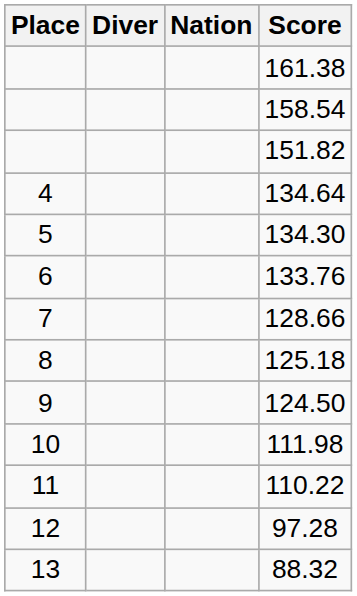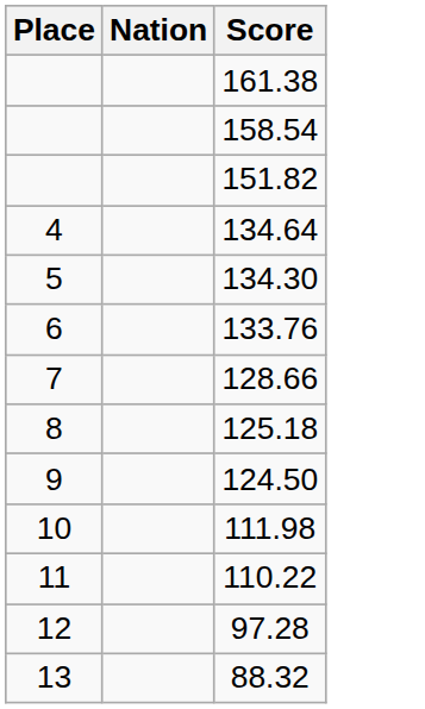 <table class="wikitable sortable" style="text-align:center">
 <tr>
 <th>Place</th>
-<th>Diver</th>
 <th>Nation</th>
 <th>Score</th>
 </tr>
 <tr>
 <td></td>
 <td align=left></td>
-<td align=left></td>
 <td>161.38</td>
 </tr>
 <tr>
 <td></td>
-<td align=left></td>
 <td align=left></td>
 <td>158.54</td>
 </tr>
 <tr>
 <td></td>
 <td align=left></td>
-<td align=left></td>
 <td>151.82</td>
 </tr>
 <tr>
 <td>4</td>
-<td align=left></td>
 <td align=left></td>
 <td>134.64</td>
 </tr>
 <tr>
 <td>5</td>
 <td align=left></td>
-<td align=left></td>
 <td>134.30</td>
 </tr>
 <tr>
 <td>6</td>
-<td align=left></td>
 <td align=left></td>
 <td>133.76</td>
 </tr>
 <tr>
 <td>7</td>
 <td align=left></td>
-<td align=left></td>
 <td>128.66</td>
 </tr>
 <tr>
 <td>8</td>
-<td align=left></td>
 <td align=left></td>
 <td>125.18</td>
 </tr>
 <tr>
 <td>9</td>
 <td align=left></td>
-<td align=left></td>
 <td>124.50</td>
 </tr>
 <tr>
 <td>10</td>
-<td align=left></td>
 <td align=left></td>
 <td>111.98</td>
 </tr>
 <tr>
 <td>11</td>
 <td align=left></td>
-<td align=left></td>
 <td>110.22</td>
 </tr>
 <tr>
 <td>12</td>
-<td align=left></td>
 <td align=left></td>
 <td>97.28</td>
 </tr>
 <tr>
 <td>13</td>
 <td align=left></td>
-<td align=left></td>
 <td>88.32</td>
 </tr>
 </table>
